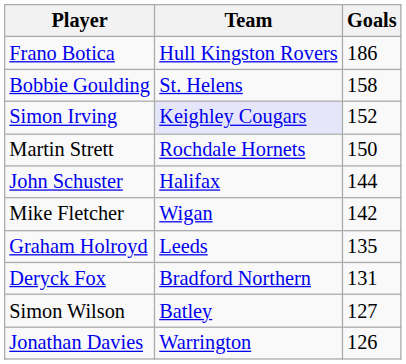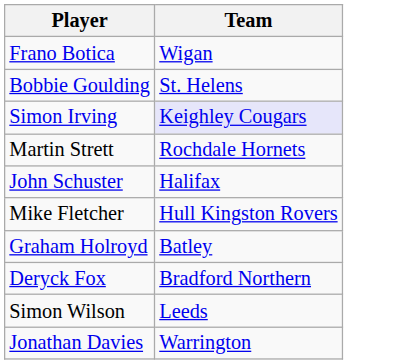 <table class="wikitable" style="text-align:centre;">
 <tr>
 <th>Player</th>
 <th>Team</th>
-<th>Goals</th>
 </tr>
 <tr>
 <td><a href='#'>Frano Botica</a></td>
-<td><a href='#'>Hull Kingston Rovers</a></td>
-<td>186</td>
+<td><a href='#'>Wigan</a></td>
 </tr>
 <tr>
 <td><a href='#'>Bobbie Goulding</a></td>
 <td><a href='#'>St. Helens</a></td>
-<td>158</td>
 </tr>
 <tr>
 <td><a href='#'>Simon Irving</a></td>
 <td style="background: lavender;"><a href='#'>Keighley Cougars</a></td>
-<td>152</td>
 </tr>
 <tr>
 <td>Martin Strett</td>
 <td><a href='#'>Rochdale Hornets</a></td>
-<td>150</td>
 </tr>
 <tr>
 <td><a href='#'>John Schuster</a></td>
 <td><a href='#'>Halifax</a></td>
-<td>144</td>
 </tr>
 <tr>
 <td>Mike Fletcher</td>
-<td><a href='#'>Wigan</a></td>
-<td>142</td>
+<td><a href='#'>Hull Kingston Rovers</a></td>
 </tr>
 <tr>
 <td><a href='#'>Graham Holroyd</a></td>
-<td><a href='#'>Leeds</a></td>
-<td>135</td>
+<td><a href='#'>Batley</a></td>
 </tr>
 <tr>
 <td><a href='#'>Deryck Fox</a></td>
 <td><a href='#'>Bradford Northern</a></td>
-<td>131</td>
 </tr>
 <tr>
 <td>Simon Wilson</td>
-<td><a href='#'>Batley</a></td>
-<td>127</td>
+<td><a href='#'>Leeds</a></td>
 </tr>
 <tr>
 <td><a href='#'>Jonathan Davies</a></td>
 <td><a href='#'>Warrington</a></td>
-<td>126</td>
 </tr>
 </table>
